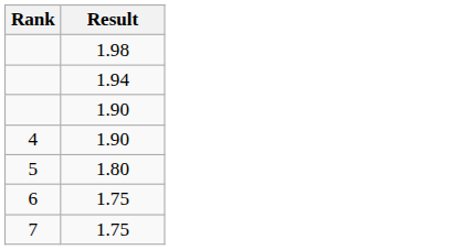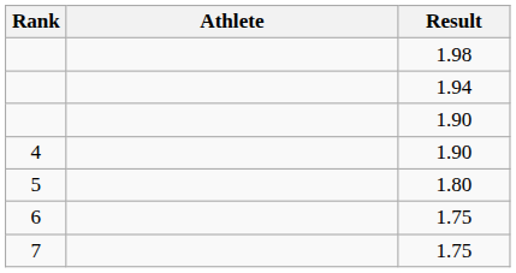 <table class=wikitable style="text-align:center">
 <tr>
 <th width=40>Rank</th>
+<th width=250>Athlete</th>
 <th width=80>Result</th>
 </tr>
 <tr>
 <td></td>
+<td align=left></td>
 <td>1.98</td>
 </tr>
 <tr>
 <td></td>
+<td align=left></td>
 <td>1.94</td>
 </tr>
 <tr>
 <td></td>
+<td align=left></td>
 <td>1.90</td>
 </tr>
 <tr>
 <td>4</td>
+<td align=left></td>
 <td>1.90</td>
 </tr>
 <tr>
 <td>5</td>
+<td align=left></td>
 <td>1.80</td>
 </tr>
 <tr>
 <td>6</td>
+<td align=left></td>
 <td>1.75</td>
 </tr>
 <tr>
 <td>7</td>
+<td align=left></td>
 <td>1.75</td>
 </tr>
 </table>
